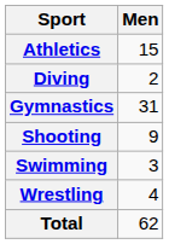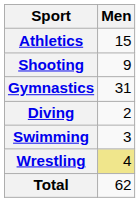 <table class="wikitable" style="text-align:right;">
 <tr>
 <th>Sport</th>
 <th>Men</th>
 </tr>
 <tr>
 <th><a href='#'>Athletics</a></th>
 <td>15</td>
 </tr>
 <tr>
-<th><a href='#'>Diving</a></th>
-<td>2</td>
+<th><a href='#'>Shooting</a></th>
+<td>9</td>
 </tr>
 <tr>
 <th><a href='#'>Gymnastics</a></th>
 <td>31</td>
 </tr>
 <tr>
-<th><a href='#'>Shooting</a></th>
-<td>9</td>
+<th><a href='#'>Diving</a></th>
+<td>2</td>
 </tr>
 <tr>
 <th><a href='#'>Swimming</a></th>
 <td>3</td>
 </tr>
 <tr>
 <th><a href='#'>Wrestling</a></th>
-<td>4</td>
+<td style="background: khaki;">4</td>
 </tr>
 <tr>
 <th>Total</th>
 <td>62</td>
 </tr>
 </table>
